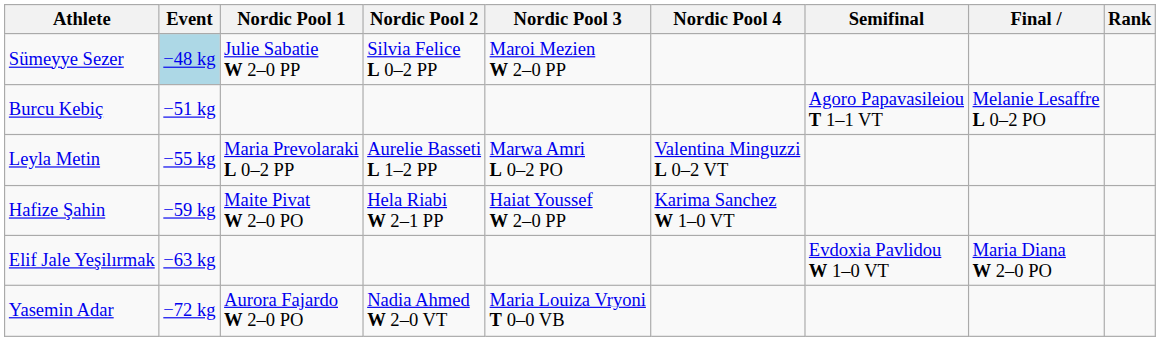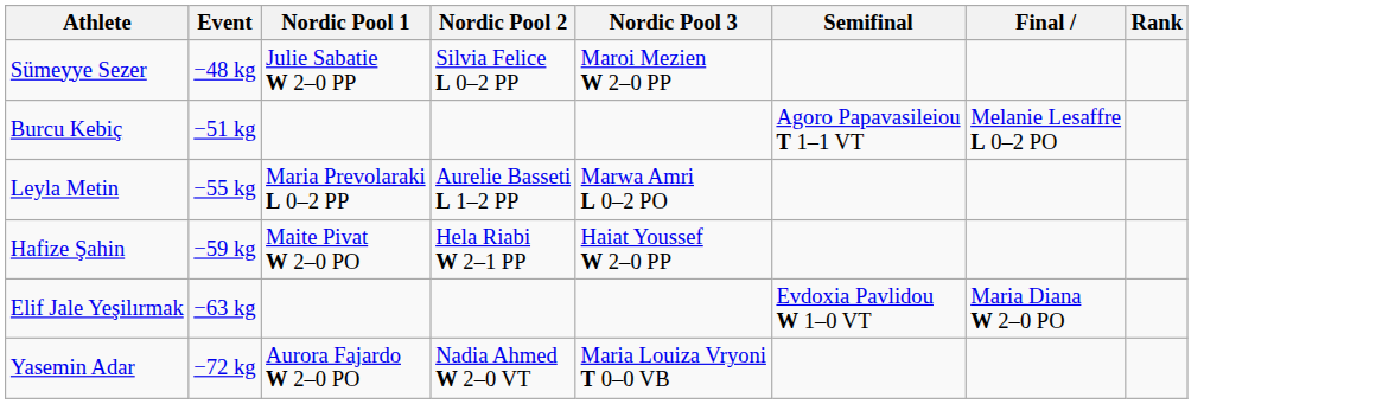 <table class="wikitable">
 <tr>
 <th>Athlete</th>
 <th>Event</th>
 <th>Nordic Pool 1</th>
 <th>Nordic Pool 2</th>
 <th>Nordic Pool 3</th>
-<th>Nordic Pool 4</th>
 <th>Semifinal</th>
 <th>Final / </th>
 <th>Rank</th>
 </tr>
 <tr>
 <td><a href='#'>Sümeyye Sezer</a></td>
-<td style="background: lightblue;"><a href='#'>−48 kg</a></td>
+<td><a href='#'>−48 kg</a></td>
 <td> <a href='#'>Julie Sabatie</a> <br> <strong>W</strong> 2–0 PP</td>
 <td> <a href='#'>Silvia Felice</a> <br> <strong>L</strong> 0–2 PP</td>
 <td> <a href='#'>Maroi Mezien</a> <br> <strong>W</strong> 2–0 PP</td>
-<td></td>
 <td></td>
 <td></td>
 <td align=center></td>
 </tr>
 <tr>
 <td><a href='#'>Burcu Kebiç</a></td>
 <td><a href='#'>−51 kg</a></td>
-<td></td>
 <td></td>
 <td></td>
 <td></td>
 <td> <a href='#'>Agoro Papavasileiou</a> <br> <strong>T</strong> 1–1 VT</td>
 <td> <a href='#'>Melanie Lesaffre</a> <br> <strong>L</strong> 0–2 PO</td>
 <td align=center></td>
 </tr>
 <tr>
 <td><a href='#'>Leyla Metin</a></td>
 <td><a href='#'>−55 kg</a></td>
 <td> <a href='#'>Maria Prevolaraki</a> <br> <strong>L</strong> 0–2 PP</td>
 <td> <a href='#'>Aurelie Basseti</a> <br> <strong>L</strong> 1–2 PP</td>
 <td> <a href='#'>Marwa Amri</a> <br> <strong>L</strong> 0–2 PO</td>
-<td> <a href='#'>Valentina Minguzzi</a> <br> <strong>L</strong> 0–2 VT</td>
 <td></td>
 <td></td>
 <td></td>
 </tr>
 <tr>
 <td><a href='#'>Hafize Şahin</a></td>
 <td><a href='#'>−59 kg</a></td>
 <td> <a href='#'>Maite Pivat</a> <br> <strong>W</strong> 2–0 PO</td>
 <td> <a href='#'>Hela Riabi</a> <br> <strong>W</strong> 2–1 PP</td>
 <td> <a href='#'>Haiat Youssef</a> <br> <strong>W</strong> 2–0 PP</td>
-<td> <a href='#'>Karima Sanchez</a> <br> <strong>W</strong> 1–0 VT</td>
 <td></td>
 <td></td>
 <td align=center></td>
 </tr>
 <tr>
 <td><a href='#'>Elif Jale Yeşilırmak</a></td>
 <td><a href='#'>−63 kg</a></td>
-<td></td>
 <td></td>
 <td></td>
 <td></td>
 <td> <a href='#'>Evdoxia Pavlidou</a> <br> <strong>W</strong> 1–0 VT</td>
 <td> <a href='#'>Maria Diana</a> <br> <strong>W</strong> 2–0 PO</td>
 <td align=center></td>
 </tr>
 <tr>
 <td><a href='#'>Yasemin Adar</a></td>
 <td><a href='#'>−72 kg</a></td>
 <td> <a href='#'>Aurora Fajardo</a> <br> <strong>W</strong> 2–0 PO</td>
 <td> <a href='#'>Nadia Ahmed</a> <br> <strong>W</strong> 2–0 VT</td>
 <td> <a href='#'>Maria Louiza Vryoni</a> <br> <strong>T</strong> 0–0 VB</td>
 <td></td>
 <td></td>
-<td></td>
 <td align=center></td>
 </tr>
 </table>
